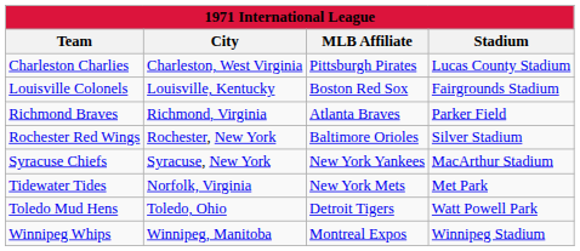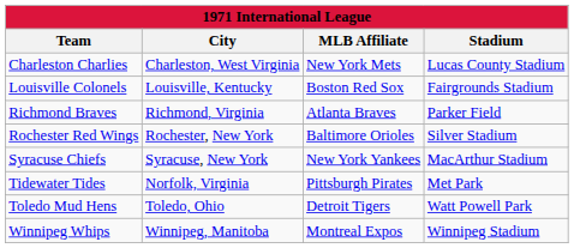 <table class="wikitable" style="width:auto">
 <tr>
 <td bgcolor="#DC143C" align="center" colspan="7"><strong><span>1971 International League</span></strong></td>
 </tr>
 <tr>
 <th>Team</th>
 <th>City</th>
 <th>MLB Affiliate</th>
 <th>Stadium</th>
 </tr>
 <tr>
 <td><a href='#'>Charleston Charlies</a></td>
 <td><a href='#'>Charleston, West Virginia</a></td>
-<td><a href='#'>Pittsburgh Pirates</a></td>
+<td><a href='#'>New York Mets</a></td>
 <td><a href='#'>Lucas County Stadium</a></td>
 </tr>
 <tr>
 <td><a href='#'>Louisville Colonels</a></td>
 <td><a href='#'>Louisville, Kentucky</a></td>
 <td><a href='#'>Boston Red Sox</a></td>
 <td><a href='#'>Fairgrounds Stadium</a></td>
 </tr>
 <tr>
 <td><a href='#'>Richmond Braves</a></td>
 <td><a href='#'>Richmond, Virginia</a></td>
 <td><a href='#'>Atlanta Braves</a></td>
 <td><a href='#'>Parker Field</a></td>
 </tr>
 <tr>
 <td><a href='#'>Rochester Red Wings</a></td>
 <td><a href='#'>Rochester</a>, <a href='#'>New York</a></td>
 <td><a href='#'>Baltimore Orioles</a></td>
 <td><a href='#'>Silver Stadium</a></td>
 </tr>
 <tr>
 <td><a href='#'>Syracuse Chiefs</a></td>
 <td><a href='#'>Syracuse</a>, <a href='#'>New York</a></td>
 <td><a href='#'>New York Yankees</a></td>
 <td><a href='#'>MacArthur Stadium</a></td>
 </tr>
 <tr>
 <td><a href='#'>Tidewater Tides</a></td>
 <td><a href='#'>Norfolk, Virginia</a></td>
-<td><a href='#'>New York Mets</a></td>
+<td><a href='#'>Pittsburgh Pirates</a></td>
 <td><a href='#'>Met Park</a></td>
 </tr>
 <tr>
 <td><a href='#'>Toledo Mud Hens</a></td>
 <td><a href='#'>Toledo, Ohio</a></td>
 <td><a href='#'>Detroit Tigers</a></td>
 <td><a href='#'>Watt Powell Park</a></td>
 </tr>
 <tr>
 <td><a href='#'>Winnipeg Whips</a></td>
 <td><a href='#'>Winnipeg, Manitoba</a></td>
 <td><a href='#'>Montreal Expos</a></td>
 <td><a href='#'>Winnipeg Stadium</a></td>
 </tr>
 </table>
